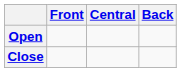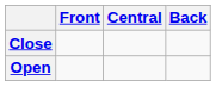 <table class="wikitable">
 <tr>
 <th></th>
 <th><a href='#'>Front</a></th>
 <th><a href='#'>Central</a></th>
 <th><a href='#'>Back</a></th>
 </tr>
 <tr style="text-align:center;">
+<th><a href='#'>Close</a></th>
+<td></td>
+<td></td>
+<td></td>
+</tr>
+<tr style="text-align:center;">
 <th><a href='#'>Open</a></th>
 <td></td>
 <td></td>
 <td></td>
 </tr>
-<tr style="text-align:center;">
-<th><a href='#'>Close</a></th>
-<td></td>
-<td></td>
-<td></td>
-</tr>
 </table>
